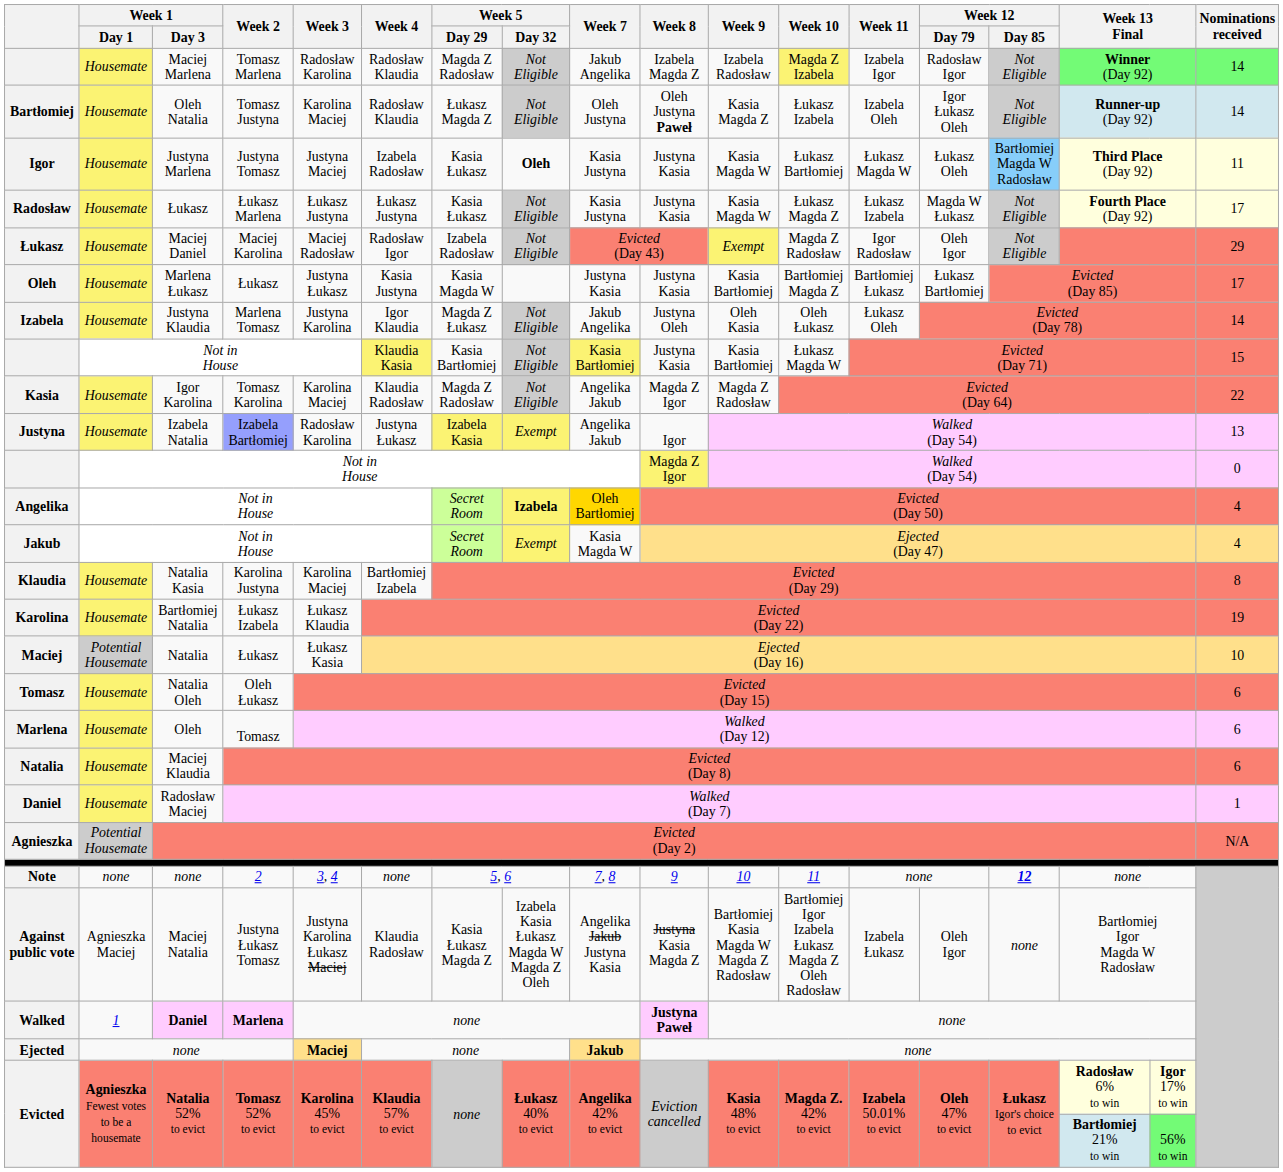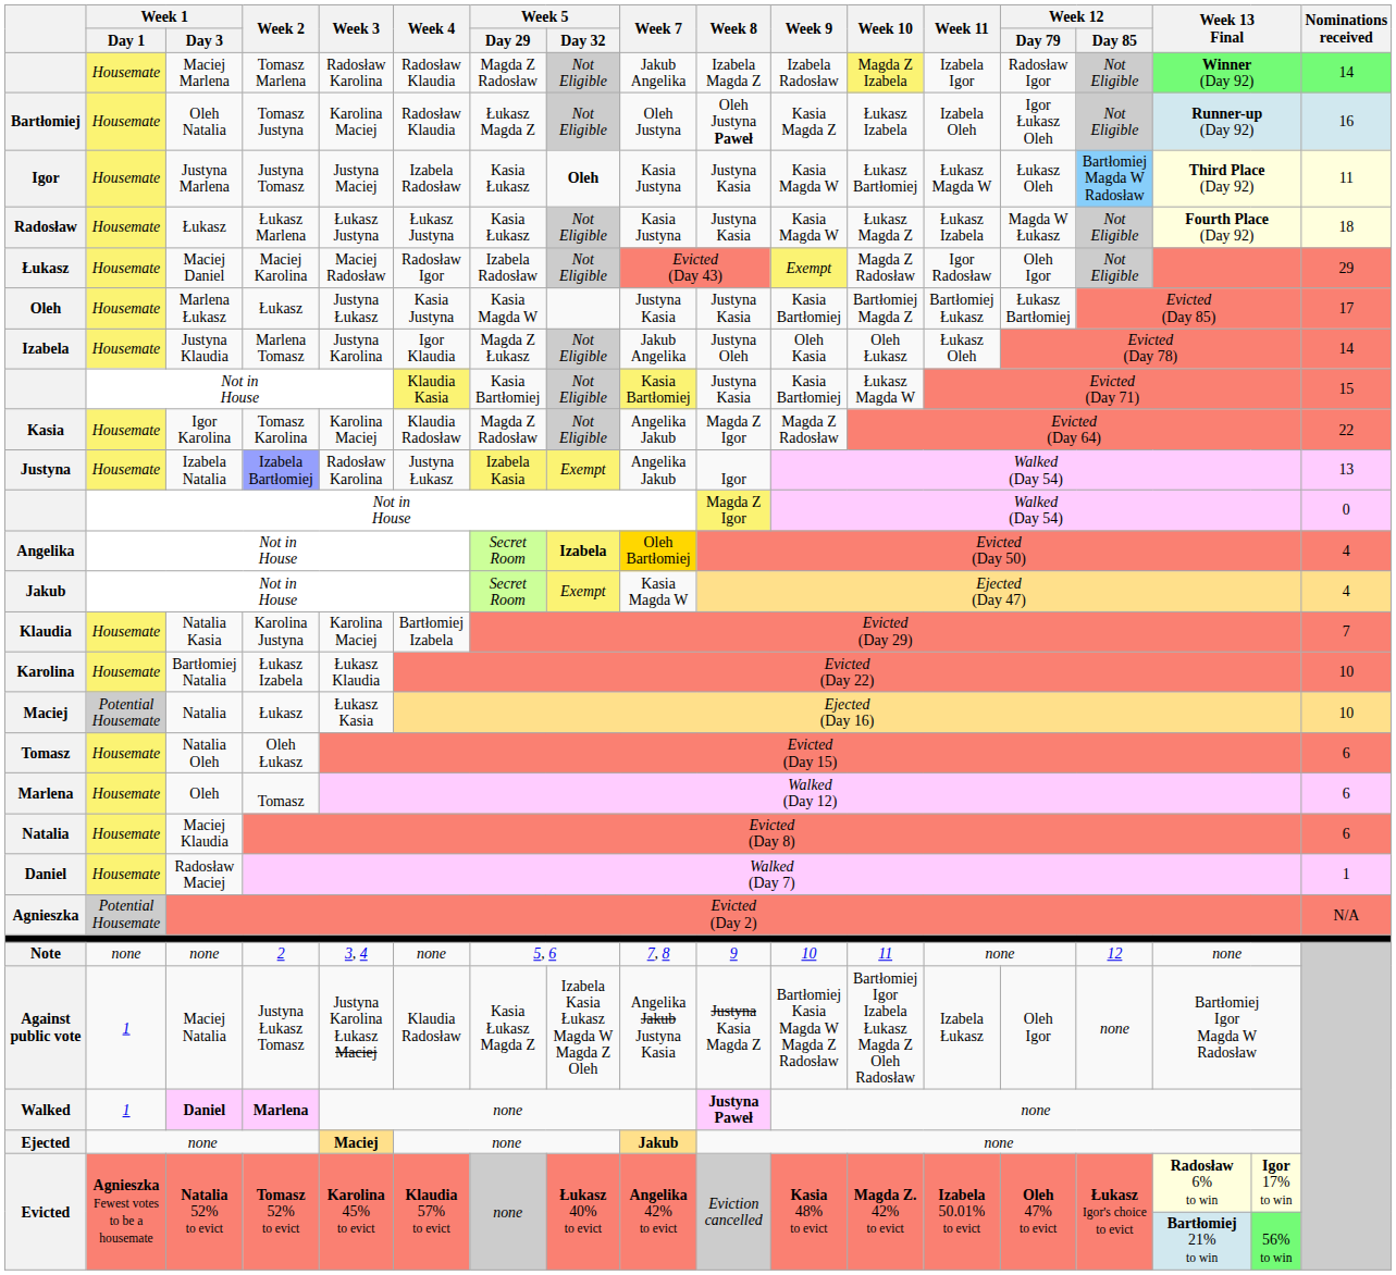 <table class="wikitable" style="text-align:center; font-size:85%; line-height:15px;">
 <tr>
 <th style="width:5%" rowspan="2"></th>
 <th style="width:5%;" colspan="2">Week 1</th>
 <th style="width:5%;" rowspan="2">Week 2</th>
 <th style="width:5%;" rowspan="2">Week 3</th>
 <th style="width:5%;" rowspan="2">Week 4</th>
 <th style="width:10%;" colspan="2">Week 5</th>
 <th style="width:5%;" rowspan="2">Week 7</th>
 <th style="width:5%;" rowspan="2">Week 8</th>
 <th style="width:5%;" rowspan="2">Week 9</th>
 <th style="width:5%;" rowspan="2">Week 10</th>
 <th style="width:5%;" rowspan="2">Week 11</th>
 <th colspan="2" style="width:10%;">Week 12</th>
 <th colspan="2" rowspan="2" style="width:10%;">Week 13<br>Final</th>
 <th style="width:1%;" rowspan="2">Nominations<br>received</th>
 </tr>
 <tr>
 <th style="width:5%">Day 1</th>
 <th style="width:5%">Day 3</th>
 <th style="width:5%">Day 29</th>
 <th style="width:5%">Day 32</th>
 <th style="width:5%">Day 79</th>
 <th style="width:5%">Day 85</th>
 </tr>
 <tr>
 <th></th>
 <td style="background:#FBF373;"><em>Housemate</em></td>
 <td>Maciej<br>Marlena</td>
 <td>Tomasz<br>Marlena</td>
 <td>Radosław<br>Karolina</td>
 <td>Radosław<br>Klaudia</td>
 <td>Magda Z<br>Radosław</td>
 <td style="background-color:#CCC;"><em>Not<br>Eligible</em></td>
 <td>Jakub<br>Angelika</td>
 <td>Izabela<br>Magda Z</td>
 <td>Izabela<br>Radosław</td>
 <td style="background:#FBF373;">Magda Z<br>Izabela</td>
 <td>Izabela<br>Igor</td>
 <td>Radosław<br>Igor</td>
 <td style="background-color:#CCC;"><em>Not<br>Eligible</em></td>
 <td colspan="2" style="background:#73FB76;"><strong>Winner</strong><br>(Day 92)</td>
 <td style="background:#73FB76;">14</td>
 </tr>
 <tr>
 <th>Bartłomiej</th>
 <td style="background:#FBF373;"><em>Housemate</em></td>
 <td>Oleh<br>Natalia</td>
 <td>Tomasz<br>Justyna</td>
 <td>Karolina<br>Maciej</td>
 <td>Radosław<br>Klaudia</td>
 <td>Łukasz<br>Magda Z</td>
 <td style="background-color:#CCC;"><em>Not<br>Eligible</em></td>
 <td>Oleh<br>Justyna</td>
 <td>Oleh<br>Justyna<br><strong>Paweł</strong></td>
 <td>Kasia<br>Magda Z</td>
 <td>Łukasz<br>Izabela</td>
 <td>Izabela<br>Oleh</td>
 <td>Igor<br>Łukasz<br>Oleh</td>
 <td style="background-color:#CCC;"><em>Not<br>Eligible</em></td>
 <td colspan="2" style="background:#D1E8EF"><strong>Runner-up</strong><br>(Day 92)</td>
-<td style="background:#D1E8EF">14</td>
+<td style="background:#D1E8EF">16</td>
 </tr>
 <tr>
 <th>Igor</th>
 <td style="background:#FBF373;"><em>Housemate</em></td>
 <td>Justyna<br>Marlena</td>
 <td>Justyna<br>Tomasz</td>
 <td>Justyna<br>Maciej</td>
 <td>Izabela<br>Radosław</td>
 <td>Kasia<br>Łukasz</td>
 <td><strong>Oleh</strong></td>
 <td>Kasia<br>Justyna</td>
 <td>Justyna<br>Kasia</td>
 <td>Kasia<br>Magda W</td>
 <td>Łukasz<br>Bartłomiej</td>
 <td>Łukasz<br>Magda W</td>
 <td>Łukasz<br>Oleh</td>
 <td style="background:#87CEFA">Bartłomiej<br>Magda W<br>Radosław</td>
 <td colspan="2" style="background:#ffffdd"><strong>Third Place</strong><br>(Day 92)</td>
 <td style="background:#ffffdd">11</td>
 </tr>
 <tr>
 <th>Radosław</th>
 <td style="background:#FBF373;"><em>Housemate</em></td>
 <td>Łukasz<br></td>
 <td>Łukasz<br>Marlena</td>
 <td>Łukasz<br>Justyna</td>
 <td>Łukasz<br>Justyna</td>
 <td>Kasia<br>Łukasz</td>
 <td style="background-color:#CCC;"><em>Not<br>Eligible</em></td>
 <td>Kasia<br>Justyna</td>
 <td>Justyna<br>Kasia</td>
 <td>Kasia<br>Magda W</td>
 <td>Łukasz<br>Magda Z</td>
 <td>Łukasz<br>Izabela</td>
 <td>Magda W<br>Łukasz</td>
 <td style="background-color:#CCC;"><em>Not<br>Eligible</em></td>
 <td colspan="2" style="background:#ffffdd"><strong>Fourth Place</strong><br>(Day 92)</td>
-<td style="background:#ffffdd">17</td>
+<td style="background:#ffffdd">18</td>
 </tr>
 <tr>
 <th>Łukasz</th>
 <td style="background:#FBF373;"><em>Housemate</em></td>
 <td>Maciej<br>Daniel</td>
 <td>Maciej<br>Karolina</td>
 <td>Maciej<br>Radosław</td>
 <td>Radosław<br>Igor</td>
 <td>Izabela<br>Radosław</td>
 <td style="background-color:#CCC;"><em>Not<br>Eligible</em></td>
 <td colspan="2" style="background:#FA8072"><em>Evicted</em><br>(Day 43)</td>
 <td style="background:#FBF373;"><em>Exempt</em></td>
 <td>Magda Z<br>Radosław</td>
 <td>Igor<br>Radosław</td>
 <td>Oleh<br>Igor</td>
 <td style="background-color:#CCC;"><em>Not<br>Eligible</em></td>
 <td colspan="2" style="background:#FA8072"></td>
 <td style="background:#FA8072">29</td>
 </tr>
 <tr>
 <th>Oleh</th>
 <td style="background:#FBF373;"><em>Housemate</em></td>
 <td>Marlena<br>Łukasz</td>
 <td>Łukasz<br></td>
 <td>Justyna<br>Łukasz</td>
 <td>Kasia<br>Justyna</td>
 <td>Kasia<br>Magda W</td>
 <td></td>
 <td>Justyna<br>Kasia</td>
 <td>Justyna<br>Kasia</td>
 <td>Kasia<br>Bartłomiej</td>
 <td>Bartłomiej<br>Magda Z</td>
 <td>Bartłomiej<br>Łukasz</td>
 <td>Łukasz<br>Bartłomiej</td>
 <td colspan="3" style="background:#FA8072"><em>Evicted</em><br>(Day 85)</td>
 <td style="background:#FA8072">17</td>
 </tr>
 <tr>
 <th>Izabela</th>
 <td style="background:#FBF373;"><em>Housemate</em></td>
 <td>Justyna<br>Klaudia</td>
 <td>Marlena<br>Tomasz</td>
 <td>Justyna<br>Karolina</td>
 <td>Igor<br>Klaudia</td>
 <td>Magda Z<br>Łukasz</td>
 <td style="background-color:#CCC;"><em>Not<br>Eligible</em></td>
 <td>Jakub<br>Angelika</td>
 <td>Justyna<br>Oleh</td>
 <td>Oleh<br>Kasia</td>
 <td>Oleh<br>Łukasz</td>
 <td>Łukasz<br>Oleh</td>
 <td colspan="4" style="background:#FA8072"><em>Evicted</em><br>(Day 78)</td>
 <td style="background:#FA8072">14</td>
 </tr>
 <tr>
 <th></th>
 <td colspan="4" style="background:white;"><em>Not in<br> House</em></td>
 <td style="background:#FBF373;">Klaudia<br>Kasia</td>
 <td>Kasia<br>Bartłomiej</td>
 <td style="background-color:#CCC;"><em>Not<br>Eligible</em></td>
 <td style="background:#FBF373;">Kasia<br>Bartłomiej</td>
 <td>Justyna<br>Kasia</td>
 <td>Kasia<br>Bartłomiej</td>
 <td>Łukasz<br>Magda W</td>
 <td colspan="5" style="background:#FA8072"><em>Evicted</em><br>(Day 71)</td>
 <td style="background:#FA8072">15</td>
 </tr>
 <tr>
 <th>Kasia</th>
 <td style="background:#FBF373;"><em>Housemate</em></td>
 <td>Igor<br>Karolina</td>
 <td>Tomasz<br>Karolina</td>
 <td>Karolina<br>Maciej</td>
 <td>Klaudia<br>Radosław</td>
 <td>Magda Z<br>Radosław</td>
 <td style="background-color:#CCC;"><em>Not<br>Eligible</em></td>
 <td>Angelika<br>Jakub</td>
 <td>Magda Z<br>Igor</td>
 <td>Magda Z<br>Radosław</td>
 <td colspan="6" style="background:#FA8072"><em>Evicted</em><br>(Day 64)</td>
 <td style="background:#FA8072">22</td>
 </tr>
 <tr>
 <th>Justyna</th>
 <td style="background:#FBF373;"><em>Housemate</em></td>
 <td>Izabela<br>Natalia</td>
 <td style="background:#959FFD">Izabela<br>Bartłomiej</td>
 <td>Radosław<br>Karolina</td>
 <td>Justyna<br>Łukasz</td>
 <td style="background:#FBF373;">Izabela<br>Kasia</td>
 <td style="background-color:#FBF373;"><em>Exempt</em></td>
 <td>Angelika<br>Jakub</td>
 <td><br>Igor</td>
 <td colspan="7" style="background:#FCF"><em>Walked</em><br>(Day 54)</td>
 <td style="background:#FCF">13</td>
 </tr>
 <tr>
 <th></th>
 <td colspan="8" style="background:white;"><em>Not in<br> House</em></td>
 <td style="background:#FBF373;">Magda Z<br>Igor</td>
 <td colspan="7" style="background:#FCF"><em>Walked</em><br>(Day 54)</td>
 <td style="background:#FCF">0</td>
 </tr>
 <tr>
 <th>Angelika</th>
 <td colspan="5" style="background:white;"><em>Not in<br> House</em></td>
 <td style="background:#cf9;"><em>Secret<br>Room</em></td>
 <td style="background-color:#FBF373;"><strong>Izabela</strong></td>
 <td style="background: gold;">Oleh<br>Bartłomiej</td>
 <td colspan="8" style="background:#FA8072"><em>Evicted</em><br>(Day 50)</td>
 <td style="background:#FA8072">4</td>
 </tr>
 <tr>
 <th>Jakub</th>
 <td colspan="5" style="background:white;"><em>Not in<br>House</em></td>
 <td style="background:#cf9;"><em>Secret<br>Room</em></td>
 <td style="background-color:#FBF373;"><em>Exempt</em></td>
 <td>Kasia<br>Magda W</td>
 <td colspan="8" style="background:#FFE08B"><em>Ejected</em><br>(Day 47)</td>
 <td style="background:#FFE08B">4</td>
 </tr>
 <tr>
 <th>Klaudia</th>
 <td style="background:#FBF373;"><em>Housemate</em></td>
 <td>Natalia<br>Kasia</td>
 <td>Karolina<br>Justyna</td>
 <td>Karolina<br>Maciej</td>
 <td>Bartłomiej<br>Izabela</td>
 <td colspan="11" style="background:#FA8072"><em>Evicted</em><br>(Day 29)</td>
-<td style="background:#FA8072">8</td>
+<td style="background:#FA8072">7</td>
 </tr>
 <tr>
 <th>Karolina</th>
 <td style="background:#FBF373;"><em>Housemate</em></td>
 <td>Bartłomiej<br>Natalia</td>
 <td>Łukasz<br>Izabela</td>
 <td>Łukasz<br>Klaudia</td>
 <td colspan="12" style="background:#FA8072"><em>Evicted</em><br>(Day 22)</td>
-<td style="background:#FA8072">19</td>
+<td style="background:#FA8072">10</td>
 </tr>
 <tr>
 <th>Maciej</th>
 <td style="background:#CCC"><em>Potential Housemate</em></td>
 <td>Natalia<br></td>
 <td>Łukasz<br></td>
 <td>Łukasz<br>Kasia</td>
 <td colspan="12" style="background:#FFE08B"><em>Ejected</em><br>(Day 16)</td>
 <td style="background:#FFE08B">10</td>
 </tr>
 <tr>
 <th>Tomasz</th>
 <td style="background:#FBF373;"><em>Housemate</em></td>
 <td>Natalia<br>Oleh</td>
 <td>Oleh<br>Łukasz</td>
 <td colspan="13" style="background:#FA8072"><em>Evicted</em><br>(Day 15)</td>
 <td style="background:#FA8072">6</td>
 </tr>
 <tr>
 <th>Marlena</th>
 <td style="background:#FBF373;"><em>Housemate</em></td>
 <td>Oleh<br></td>
 <td> <br>Tomasz</td>
 <td colspan="13" style="background:#FCF"><em>Walked</em><br>(Day 12)</td>
 <td style="background:#FCF">6</td>
 </tr>
 <tr>
 <th>Natalia</th>
 <td style="background:#FBF373;"><em>Housemate</em></td>
 <td>Maciej<br>Klaudia</td>
 <td colspan="14" style="background:#FA8072"><em>Evicted</em><br>(Day 8)</td>
 <td style="background:#FA8072">6</td>
 </tr>
 <tr>
 <th>Daniel</th>
 <td style="background:#FBF373;"><em>Housemate</em></td>
 <td>Radosław<br>Maciej</td>
 <td colspan="14" style="background:#FCF"><em>Walked</em><br>(Day 7)</td>
 <td style="background:#FCF">1</td>
 </tr>
 <tr>
 <th>Agnieszka</th>
 <td style="background:#CCC"><em>Potential Housemate</em></td>
 <td colspan="15" style="background:#FA8072"><em>Evicted</em><br>(Day 2)</td>
 <td style="background:#FA8072">N/A </td>
 </tr>
 <tr>
 <th colspan="18" style="background:#000;"></th>
 </tr>
 <tr>
 <th>Note</th>
 <td><em>none</em></td>
 <td><em>none</em></td>
 <td><em><a href='#'>2</a></em></td>
 <td><em><a href='#'>3</a>, <a href='#'>4</a></em></td>
 <td><em>none</em></td>
 <td colspan="2"><em><a href='#'>5</a>, <a href='#'>6</a></em></td>
 <td><em><a href='#'>7</a>, <a href='#'>8</a></em></td>
 <td><em><a href='#'>9</a></em></td>
 <td><em><a href='#'>10</a></em></td>
 <td><em><a href='#'>11</a></em></td>
 <td colspan="2"><em>none</em></td>
-<td><strong><em><a href='#'>12</a></em></strong></td>
+<td><em><a href='#'>12</a></em></td>
 <td colspan="2"><em>none</em></td>
 <td rowspan="6" style="background:#CCCCCC;"></td>
 </tr>
 <tr>
 <th>Against<br>public vote</th>
-<td>Agnieszka<br>Maciej</td>
+<td><em><a href='#'>1</a></em></td>
 <td>Maciej<br>Natalia</td>
 <td>Justyna<br>Łukasz<br>Tomasz</td>
 <td>Justyna<br>Karolina<br>Łukasz<br><s>Maciej</s></td>
 <td>Klaudia<br>Radosław</td>
 <td>Kasia<br>Łukasz<br>Magda Z</td>
 <td>Izabela<br>Kasia<br>Łukasz<br>Magda W<br>Magda Z<br>Oleh</td>
 <td>Angelika<br><s>Jakub</s><br>Justyna<br>Kasia</td>
 <td><s>Justyna</s><br>Kasia<br>Magda Z</td>
 <td>Bartłomiej<br>Kasia<br>Magda W<br>Magda Z<br>Radosław</td>
 <td>Bartłomiej<br>Igor<br>Izabela<br>Łukasz<br>Magda Z<br>Oleh<br>Radosław</td>
 <td>Izabela<br>Łukasz</td>
 <td>Oleh<br>Igor</td>
 <td><em>none</em></td>
 <td colspan="2">Bartłomiej<br>Igor<br>Magda W<br>Radosław</td>
 </tr>
 <tr>
 <th>Walked</th>
 <td><em><a href='#'>1</a></em></td>
 <td style="background:#FCF"><strong>Daniel</strong></td>
 <td style="background:#FCF"><strong>Marlena</strong></td>
 <td colspan="5"><em>none</em></td>
 <td style="background:#FCF"><strong>Justyna<br>Paweł</strong></td>
 <td colspan="7"><em>none</em></td>
 </tr>
 <tr>
 <th>Ejected</th>
 <td colspan="3"><em>none</em></td>
 <td style="background:#FFE08B"><strong>Maciej</strong></td>
 <td colspan="3"><em>none</em></td>
 <td style="background:#FFE08B"><strong>Jakub</strong></td>
 <td colspan="8"><em>none</em></td>
 </tr>
 <tr>
 <th rowspan="2">Evicted</th>
 <td rowspan="2" style="background:#FA8072"><strong>Agnieszka</strong><br><small>Fewest votes<br>to be a housemate</small></td>
 <td rowspan="2" style="background:#FA8072"><strong>Natalia</strong><br>52%<br><small>to evict</small></td>
 <td rowspan="2" style="background:#FA8072"><strong>Tomasz</strong><br>52%<br><small>to evict</small></td>
 <td rowspan="2" style="background:#FA8072"><strong>Karolina</strong><br>45%<br><small>to evict</small></td>
 <td rowspan="2" style="background:#FA8072"><strong>Klaudia</strong><br>57%<br><small>to evict</small></td>
 <td rowspan="2" style="background:#CCC"><em>none</em></td>
 <td rowspan="2" style="background:#FA8072"><strong>Łukasz</strong><br>40%<br><small>to evict</small></td>
 <td rowspan="2" style="background:#FA8072"><strong>Angelika</strong><br>42%<br><small>to evict</small></td>
 <td rowspan="2" style="background:#CCC"><em>Eviction<br>cancelled</em></td>
 <td rowspan="2" style="background:#FA8072"><strong>Kasia</strong><br>48%<br><small>to evict</small></td>
 <td rowspan="2" style="background:#FA8072"><strong>Magda Z.</strong><br>42%<br><small>to evict</small></td>
 <td rowspan="2" style="background:#FA8072"><strong>Izabela</strong><br>50.01%<br><small>to evict</small></td>
 <td rowspan="2" style="background:#FA8072"><strong>Oleh</strong><br>47%<br><small>to evict</small></td>
 <td rowspan="2" style="background:#FA8072"><strong>Łukasz</strong><br><small>Igor's choice<br>to evict</small></td>
 <td style="background:#ffffdd;"><strong>Radosław</strong><br>6%<br><small>to win</small></td>
 <td style="background:#ffffdd;"><strong>Igor</strong><br>17%<br><small>to win</small></td>
 </tr>
 <tr>
 <td style="background:#D1E8EF;"><strong>Bartłomiej</strong><br>21%<br><small>to win</small></td>
 <td style="background:#73FB76;"><strong></strong><br>56%<br><small>to win</small></td>
 </tr>
 </table>
